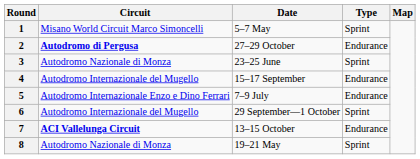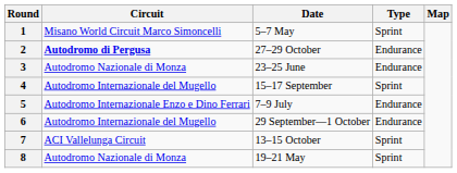 <table class="wikitable" style="font-size: 85%;">
 <tr>
 <th>Round</th>
 <th>Circuit</th>
 <th>Date</th>
 <th>Type</th>
 <th>Map</th>
 </tr>
 <tr>
 <th>1</th>
 <td> <a href='#'>Misano World Circuit Marco Simoncelli</a><br></td>
 <td>5–7 May</td>
 <td>Sprint</td>
 <td rowspan="8"></td>
 </tr>
 <tr>
 <th>2</th>
 <td><strong> <a href='#'>Autodromo di Pergusa</a><br></strong></td>
 <td>27–29 October</td>
 <td>Endurance</td>
 </tr>
 <tr>
 <th>3</th>
 <td> <a href='#'>Autodromo Nazionale di Monza</a><br></td>
 <td>23–25 June</td>
-<td>Sprint</td>
+<td>Endurance</td>
 </tr>
 <tr>
 <th>4</th>
 <td> <a href='#'>Autodromo Internazionale del Mugello</a><br></td>
 <td>15–17 September</td>
-<td>Endurance</td>
+<td>Sprint</td>
 </tr>
 <tr>
 <th>5</th>
 <td> <a href='#'>Autodromo Internazionale Enzo e Dino Ferrari</a><br></td>
 <td>7–9 July</td>
 <td>Endurance</td>
 </tr>
 <tr>
 <th>6</th>
 <td> <a href='#'>Autodromo Internazionale del Mugello</a><br></td>
 <td>29 September—1 October</td>
-<td>Sprint</td>
+<td>Endurance</td>
 </tr>
 <tr>
 <th>7</th>
-<td><strong> <a href='#'>ACI Vallelunga Circuit</a><br></strong></td>
+<td> <a href='#'>ACI Vallelunga Circuit</a><br></td>
 <td>13–15 October</td>
-<td>Endurance</td>
+<td>Sprint</td>
 </tr>
 <tr>
 <th>8</th>
 <td> <a href='#'>Autodromo Nazionale di Monza</a><br></td>
 <td>19–21 May</td>
 <td>Sprint</td>
 </tr>
 </table>
